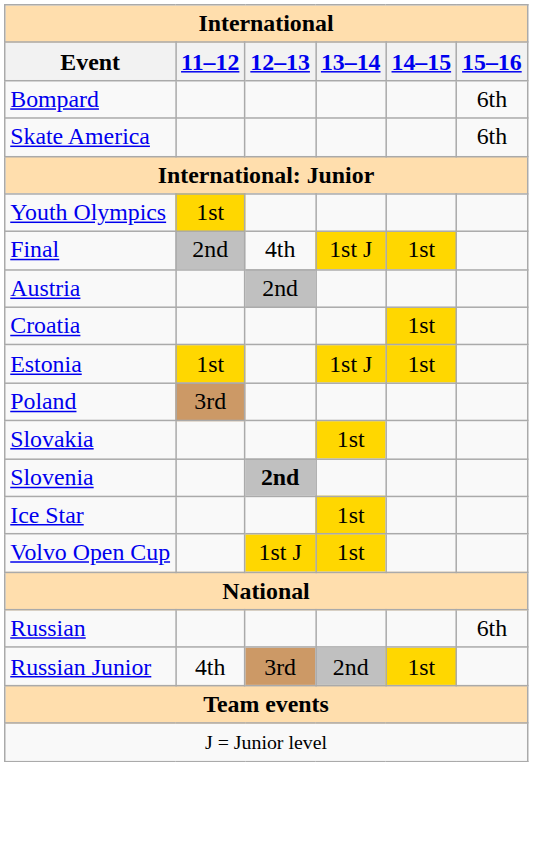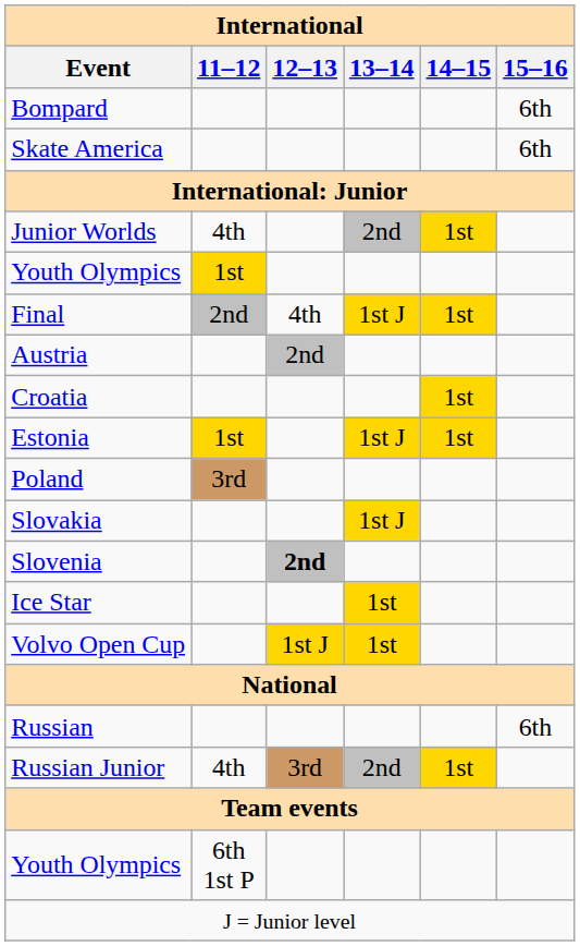 <table class="wikitable" style="text-align:center">
 <tr>
 <th style="background-color: #ffdead; " colspan=6 align=center>International</th>
 </tr>
 <tr>
 <th>Event</th>
 <th><a href='#'>11–12</a></th>
 <th><a href='#'>12–13</a></th>
 <th><a href='#'>13–14</a></th>
 <th><a href='#'>14–15</a></th>
 <th><a href='#'>15–16</a></th>
 </tr>
 <tr>
 <td align=left> <a href='#'>Bompard</a></td>
 <td></td>
 <td></td>
 <td></td>
 <td></td>
 <td>6th</td>
 </tr>
 <tr>
 <td align=left> <a href='#'>Skate America</a></td>
 <td></td>
 <td></td>
 <td></td>
 <td></td>
 <td>6th</td>
 </tr>
 <tr>
 <th style="background-color: #ffdead; " colspan=6 align=center>International: Junior</th>
+</tr>
+<tr>
+<td align=left><a href='#'>Junior Worlds</a></td>
+<td>4th</td>
+<td></td>
+<td bgcolor=silver>2nd</td>
+<td bgcolor=gold>1st</td>
+<td></td>
 </tr>
 <tr>
 <td align=left><a href='#'>Youth Olympics</a></td>
 <td bgcolor=gold>1st</td>
 <td></td>
 <td></td>
 <td></td>
 <td></td>
 </tr>
 <tr>
 <td align=left> <a href='#'>Final</a></td>
 <td bgcolor=silver>2nd</td>
 <td>4th</td>
 <td bgcolor=gold>1st J</td>
 <td bgcolor=gold>1st</td>
 <td></td>
 </tr>
 <tr>
 <td align=left> <a href='#'>Austria</a></td>
 <td></td>
 <td bgcolor=silver>2nd</td>
 <td></td>
 <td></td>
 <td></td>
 </tr>
 <tr>
 <td align=left> <a href='#'>Croatia</a></td>
 <td></td>
 <td></td>
 <td></td>
 <td bgcolor=gold>1st</td>
 <td></td>
 </tr>
 <tr>
 <td align=left> <a href='#'>Estonia</a></td>
 <td bgcolor=gold>1st</td>
 <td></td>
 <td bgcolor=gold>1st J</td>
 <td bgcolor=gold>1st</td>
 <td></td>
 </tr>
 <tr>
 <td align=left> <a href='#'>Poland</a></td>
 <td bgcolor=cc9966>3rd</td>
 <td></td>
 <td></td>
 <td></td>
 <td></td>
 </tr>
 <tr>
 <td align=left> <a href='#'>Slovakia</a></td>
 <td></td>
 <td></td>
-<td bgcolor=gold>1st</td>
+<td bgcolor=gold>1st J</td>
 <td></td>
 <td></td>
 </tr>
 <tr>
 <td align=left> <a href='#'>Slovenia</a></td>
 <td></td>
 <td bgcolor=silver><strong>2nd</strong></td>
 <td></td>
 <td></td>
 <td></td>
 </tr>
 <tr>
 <td align=left><a href='#'>Ice Star</a></td>
 <td></td>
 <td></td>
 <td bgcolor=gold>1st</td>
 <td></td>
 <td></td>
 </tr>
 <tr>
 <td align=left><a href='#'>Volvo Open Cup</a></td>
 <td></td>
 <td bgcolor=gold>1st J</td>
 <td bgcolor=gold>1st</td>
 <td></td>
 <td></td>
 </tr>
 <tr>
 <th style="background-color: #ffdead; " colspan=6 align=center>National</th>
 </tr>
 <tr>
 <td align=left><a href='#'>Russian</a></td>
 <td></td>
 <td></td>
 <td></td>
 <td></td>
 <td>6th</td>
 </tr>
 <tr>
 <td align=left><a href='#'>Russian Junior</a></td>
 <td>4th</td>
 <td bgcolor=cc9966>3rd</td>
 <td bgcolor=silver>2nd</td>
 <td bgcolor=gold>1st</td>
 <td></td>
 </tr>
 <tr>
 <th style="background-color: #ffdead; " colspan=6 align=center>Team events</th>
 </tr>
 <tr>
+<td align=left><a href='#'>Youth Olympics</a></td>
+<td>6th <br>1st P</td>
+<td></td>
+<td></td>
+<td></td>
+<td></td>
+</tr>
+<tr>
 <td colspan=6 align=center><small> J = Junior level </small></td>
 </tr>
 </table>
